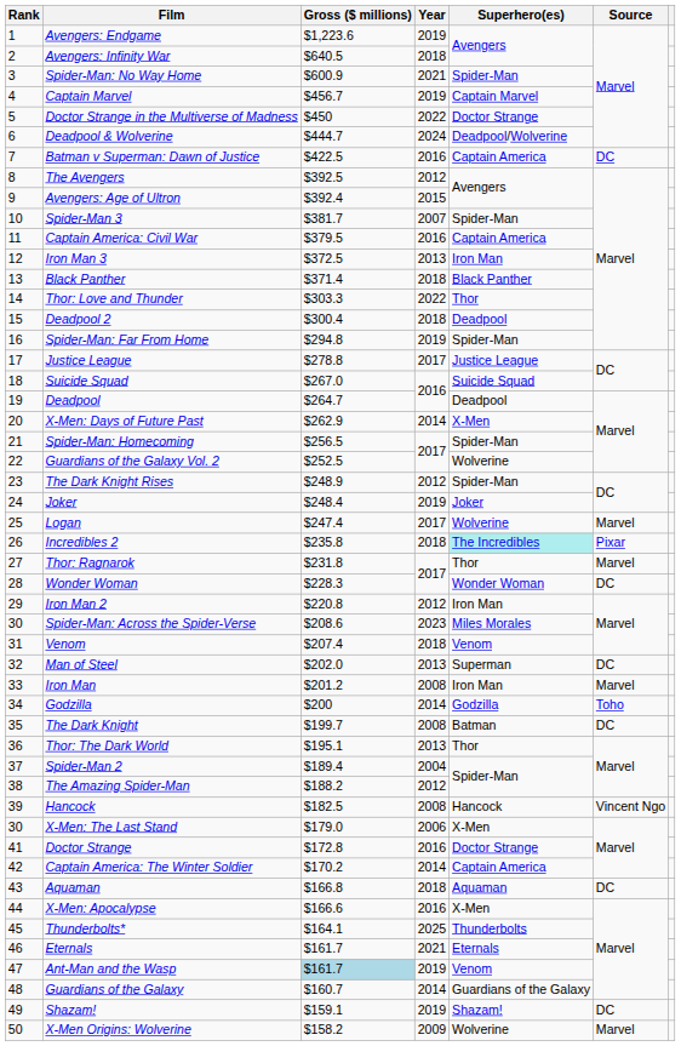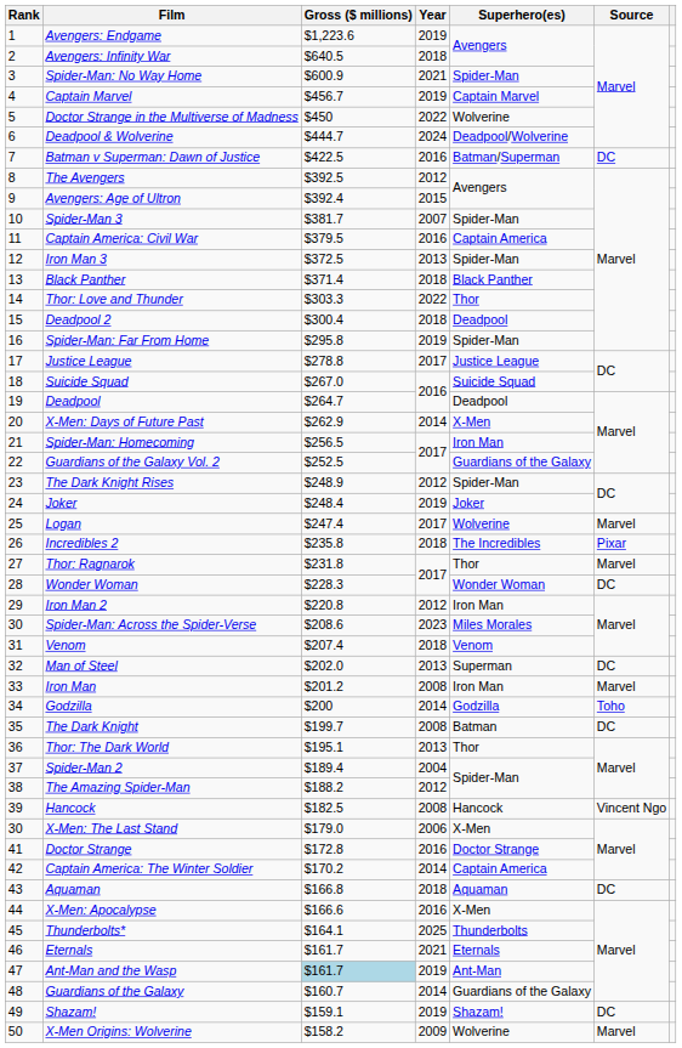 <table class="wikitable sortable">
 <tr>
 <th>Rank</th>
 <th>Film</th>
 <th>Gross ($ millions)</th>
 <th>Year</th>
 <th>Superhero(es)</th>
 <th>Source</th>
 <th class=unsortable></th>
 </tr>
 <tr>
 <td>1</td>
 <td><em><a href='#'>Avengers: Endgame</a></em></td>
 <td>$1,223.6</td>
 <td>2019</td>
 <td rowspan=2><a href='#'>Avengers</a></td>
 <td rowspan=6><a href='#'>Marvel</a></td>
 <td></td>
 </tr>
 <tr>
 <td>2</td>
 <td><em><a href='#'>Avengers: Infinity War</a></em></td>
 <td>$640.5</td>
 <td>2018</td>
 <td></td>
 </tr>
 <tr>
 <td>3</td>
 <td><em><a href='#'>Spider-Man: No Way Home</a></em></td>
 <td>$600.9</td>
 <td>2021</td>
 <td><a href='#'>Spider-Man</a></td>
 <td></td>
 </tr>
 <tr>
 <td>4</td>
 <td><em><a href='#'>Captain Marvel</a></em></td>
 <td>$456.7</td>
 <td>2019</td>
 <td><a href='#'>Captain Marvel</a></td>
 <td></td>
 </tr>
 <tr>
 <td>5</td>
 <td><em><a href='#'>Doctor Strange in the Multiverse of Madness</a></em></td>
 <td>$450</td>
 <td>2022</td>
-<td rowspan=1><a href='#'>Doctor Strange</a></td>
+<td>Wolverine</td>
 <td></td>
 </tr>
 <tr>
 <td>6</td>
 <td><em><a href='#'>Deadpool & Wolverine</a></em></td>
 <td>$444.7</td>
 <td>2024</td>
 <td><a href='#'>Deadpool</a>/<a href='#'>Wolverine</a></td>
 <td></td>
 </tr>
 <tr>
 <td>7</td>
 <td><em><a href='#'>Batman v Superman: Dawn of Justice</a></em></td>
 <td>$422.5</td>
 <td>2016</td>
-<td><a href='#'>Captain America</a></td>
+<td><a href='#'>Batman</a>/<a href='#'>Superman</a></td>
 <td><a href='#'>DC</a></td>
 <td></td>
 </tr>
 <tr>
 <td>8</td>
 <td><em><a href='#'>The Avengers</a></em></td>
 <td>$392.5</td>
 <td>2012</td>
 <td rowspan=2>Avengers</td>
 <td rowspan=9>Marvel</td>
 <td></td>
 </tr>
 <tr>
 <td>9</td>
 <td><em><a href='#'>Avengers: Age of Ultron</a></em></td>
 <td>$392.4</td>
 <td>2015</td>
 <td></td>
 </tr>
 <tr>
 <td>10</td>
 <td><em><a href='#'>Spider-Man 3</a></em></td>
 <td>$381.7</td>
 <td>2007</td>
 <td>Spider-Man</td>
 <td></td>
 </tr>
 <tr>
 <td>11</td>
 <td><em><a href='#'>Captain America: Civil War</a></em></td>
 <td>$379.5</td>
 <td>2016</td>
 <td><a href='#'>Captain America</a></td>
 <td></td>
 </tr>
 <tr>
 <td>12</td>
 <td><em><a href='#'>Iron Man 3</a></em></td>
 <td>$372.5</td>
 <td>2013</td>
-<td><a href='#'>Iron Man</a></td>
+<td>Spider-Man</td>
 <td></td>
 </tr>
 <tr>
 <td>13</td>
 <td><em><a href='#'>Black Panther</a></em></td>
 <td>$371.4</td>
 <td>2018</td>
 <td><a href='#'>Black Panther</a></td>
 <td></td>
 </tr>
 <tr>
 <td>14</td>
 <td><em><a href='#'>Thor: Love and Thunder</a></em></td>
 <td>$303.3</td>
 <td>2022</td>
 <td><a href='#'>Thor</a></td>
 <td></td>
 </tr>
 <tr>
 <td>15</td>
 <td><em><a href='#'>Deadpool 2</a></em></td>
 <td>$300.4</td>
 <td>2018</td>
 <td><a href='#'>Deadpool</a></td>
 <td></td>
 </tr>
 <tr>
 <td>16</td>
 <td><em><a href='#'>Spider-Man: Far From Home</a></em></td>
-<td>$294.8</td>
+<td>$295.8</td>
 <td>2019</td>
 <td>Spider-Man</td>
 <td></td>
 </tr>
 <tr>
 <td>17</td>
 <td><em><a href='#'>Justice League</a></em></td>
 <td>$278.8</td>
 <td>2017</td>
 <td><a href='#'>Justice League</a></td>
 <td rowspan=2>DC</td>
 <td></td>
 </tr>
 <tr>
 <td>18</td>
 <td><em><a href='#'>Suicide Squad</a></em></td>
 <td>$267.0</td>
 <td rowspan=2>2016</td>
 <td><a href='#'>Suicide Squad</a></td>
 <td></td>
 </tr>
 <tr>
 <td>19</td>
 <td><em><a href='#'>Deadpool</a></em></td>
 <td>$264.7</td>
 <td>Deadpool</td>
 <td rowspan=4>Marvel</td>
 <td></td>
 </tr>
 <tr>
 <td>20</td>
 <td><em><a href='#'>X-Men: Days of Future Past</a></em></td>
 <td>$262.9</td>
 <td>2014</td>
 <td><a href='#'>X-Men</a></td>
 <td></td>
 </tr>
 <tr>
 <td>21</td>
 <td><em><a href='#'>Spider-Man: Homecoming</a></em></td>
 <td>$256.5</td>
 <td rowspan=2>2017</td>
-<td>Spider-Man</td>
+<td><a href='#'>Iron Man</a></td>
 <td></td>
 </tr>
 <tr>
 <td>22</td>
 <td><em><a href='#'>Guardians of the Galaxy Vol. 2</a></em></td>
 <td>$252.5</td>
-<td>Wolverine</td>
+<td><a href='#'>Guardians of the Galaxy</a></td>
 <td></td>
 </tr>
 <tr>
 <td>23</td>
 <td><em><a href='#'>The Dark Knight Rises</a></em></td>
 <td>$248.9</td>
 <td>2012</td>
 <td>Spider-Man</td>
 <td rowspan=2>DC</td>
 <td></td>
 </tr>
 <tr>
 <td>24</td>
 <td><em><a href='#'>Joker</a></em></td>
 <td>$248.4</td>
 <td>2019</td>
 <td><a href='#'>Joker</a></td>
 <td></td>
 </tr>
 <tr>
 <td>25</td>
 <td><em><a href='#'>Logan</a></em></td>
 <td>$247.4</td>
 <td>2017</td>
 <td><a href='#'>Wolverine</a></td>
 <td>Marvel</td>
 <td></td>
 </tr>
 <tr>
 <td>26</td>
 <td><em><a href='#'>Incredibles 2</a></em></td>
 <td>$235.8</td>
 <td>2018</td>
-<td style="background: paleturquoise;"><a href='#'>The Incredibles</a></td>
+<td><a href='#'>The Incredibles</a></td>
 <td><a href='#'>Pixar</a></td>
 <td></td>
 </tr>
 <tr>
 <td>27</td>
 <td><em><a href='#'>Thor: Ragnarok</a></em></td>
 <td>$231.8</td>
 <td rowspan=2>2017</td>
 <td>Thor</td>
 <td>Marvel</td>
 <td></td>
 </tr>
 <tr>
 <td>28</td>
 <td><em><a href='#'>Wonder Woman</a></em></td>
 <td>$228.3</td>
 <td><a href='#'>Wonder Woman</a></td>
 <td>DC</td>
 <td></td>
 </tr>
 <tr>
 <td>29</td>
 <td><em><a href='#'>Iron Man 2</a></em></td>
 <td>$220.8</td>
 <td>2012</td>
 <td>Iron Man</td>
 <td rowspan=3>Marvel</td>
 <td></td>
 </tr>
 <tr>
 <td>30</td>
 <td><em><a href='#'>Spider-Man: Across the Spider-Verse</a></em></td>
 <td>$208.6</td>
 <td>2023</td>
 <td><a href='#'>Miles Morales</a></td>
 <td></td>
 </tr>
 <tr>
 <td>31</td>
 <td><em><a href='#'>Venom</a></em></td>
 <td>$207.4</td>
 <td>2018</td>
 <td><a href='#'>Venom</a></td>
 <td></td>
 </tr>
 <tr>
 <td>32</td>
 <td><em><a href='#'>Man of Steel</a></em></td>
 <td>$202.0</td>
 <td>2013</td>
 <td>Superman</td>
 <td>DC</td>
 <td></td>
 </tr>
 <tr>
 <td>33</td>
 <td><em><a href='#'>Iron Man</a></em></td>
 <td>$201.2</td>
 <td>2008</td>
 <td>Iron Man</td>
 <td>Marvel</td>
 <td></td>
 </tr>
 <tr>
 <td>34</td>
 <td><em><a href='#'>Godzilla</a></em></td>
 <td>$200</td>
 <td>2014</td>
 <td><a href='#'>Godzilla</a></td>
 <td><a href='#'>Toho</a></td>
 <td></td>
 </tr>
 <tr>
 <td>35</td>
 <td><em><a href='#'>The Dark Knight</a></em></td>
 <td>$199.7</td>
 <td>2008</td>
 <td>Batman</td>
 <td>DC</td>
 <td></td>
 </tr>
 <tr>
 <td>36</td>
 <td><em><a href='#'>Thor: The Dark World</a></em></td>
 <td>$195.1</td>
 <td>2013</td>
 <td>Thor</td>
 <td rowspan=3>Marvel</td>
 <td></td>
 </tr>
 <tr>
 <td>37</td>
 <td><em><a href='#'>Spider-Man 2</a></em></td>
 <td>$189.4</td>
 <td>2004</td>
 <td rowspan=2>Spider-Man</td>
 <td></td>
 </tr>
 <tr>
 <td>38</td>
 <td><em><a href='#'>The Amazing Spider-Man</a></em></td>
 <td>$188.2</td>
 <td>2012</td>
 <td></td>
 </tr>
 <tr>
 <td>39</td>
 <td><em><a href='#'>Hancock</a></em></td>
 <td>$182.5</td>
 <td>2008</td>
 <td>Hancock</td>
 <td>Vincent Ngo</td>
 <td></td>
 </tr>
 <tr>
 <td>30</td>
 <td><em><a href='#'>X-Men: The Last Stand</a></em></td>
 <td>$179.0</td>
 <td>2006</td>
 <td>X-Men</td>
 <td rowspan=3>Marvel</td>
 <td></td>
 </tr>
 <tr>
 <td>41</td>
 <td><em><a href='#'>Doctor Strange</a></em></td>
 <td>$172.8</td>
 <td>2016</td>
 <td><a href='#'>Doctor Strange</a></td>
 <td></td>
 </tr>
 <tr>
 <td>42</td>
 <td><em><a href='#'>Captain America: The Winter Soldier</a></em></td>
 <td>$170.2</td>
 <td>2014</td>
 <td><a href='#'>Captain America</a></td>
 <td></td>
 </tr>
 <tr>
 <td>43</td>
 <td><em><a href='#'>Aquaman</a></em></td>
 <td>$166.8</td>
 <td>2018</td>
 <td><a href='#'>Aquaman</a></td>
 <td>DC</td>
 <td></td>
 </tr>
 <tr>
 <td>44</td>
 <td><em><a href='#'>X-Men: Apocalypse</a></em></td>
 <td>$166.6</td>
 <td>2016</td>
 <td>X-Men</td>
 <td rowspan=5>Marvel</td>
 <td></td>
 </tr>
 <tr>
 <td>45</td>
 <td><em><a href='#'>Thunderbolts*</a></em></td>
 <td>$164.1</td>
 <td>2025</td>
 <td><a href='#'>Thunderbolts</a></td>
 <td></td>
 </tr>
 <tr>
 <td>46</td>
 <td><em><a href='#'>Eternals</a></em></td>
 <td>$161.7</td>
 <td>2021</td>
 <td><a href='#'>Eternals</a></td>
 <td></td>
 </tr>
 <tr>
 <td>47</td>
 <td><em><a href='#'>Ant-Man and the Wasp</a></em></td>
 <td style="background: lightblue;">$161.7</td>
 <td>2019</td>
-<td><a href='#'>Venom</a></td>
+<td><a href='#'>Ant-Man</a></td>
 <td></td>
 </tr>
 <tr>
 <td>48</td>
 <td><em><a href='#'>Guardians of the Galaxy</a></em></td>
 <td>$160.7</td>
 <td>2014</td>
 <td>Guardians of the Galaxy</td>
 <td></td>
 </tr>
 <tr>
 <td>49</td>
 <td><em><a href='#'>Shazam!</a></em></td>
 <td>$159.1</td>
 <td>2019</td>
 <td><a href='#'>Shazam!</a></td>
 <td>DC</td>
 <td></td>
 </tr>
 <tr>
 <td>50</td>
 <td><em><a href='#'>X-Men Origins: Wolverine</a></em></td>
 <td>$158.2</td>
 <td>2009</td>
 <td>Wolverine</td>
 <td rowspan=3>Marvel</td>
 <td></td>
 </tr>
 </table>
